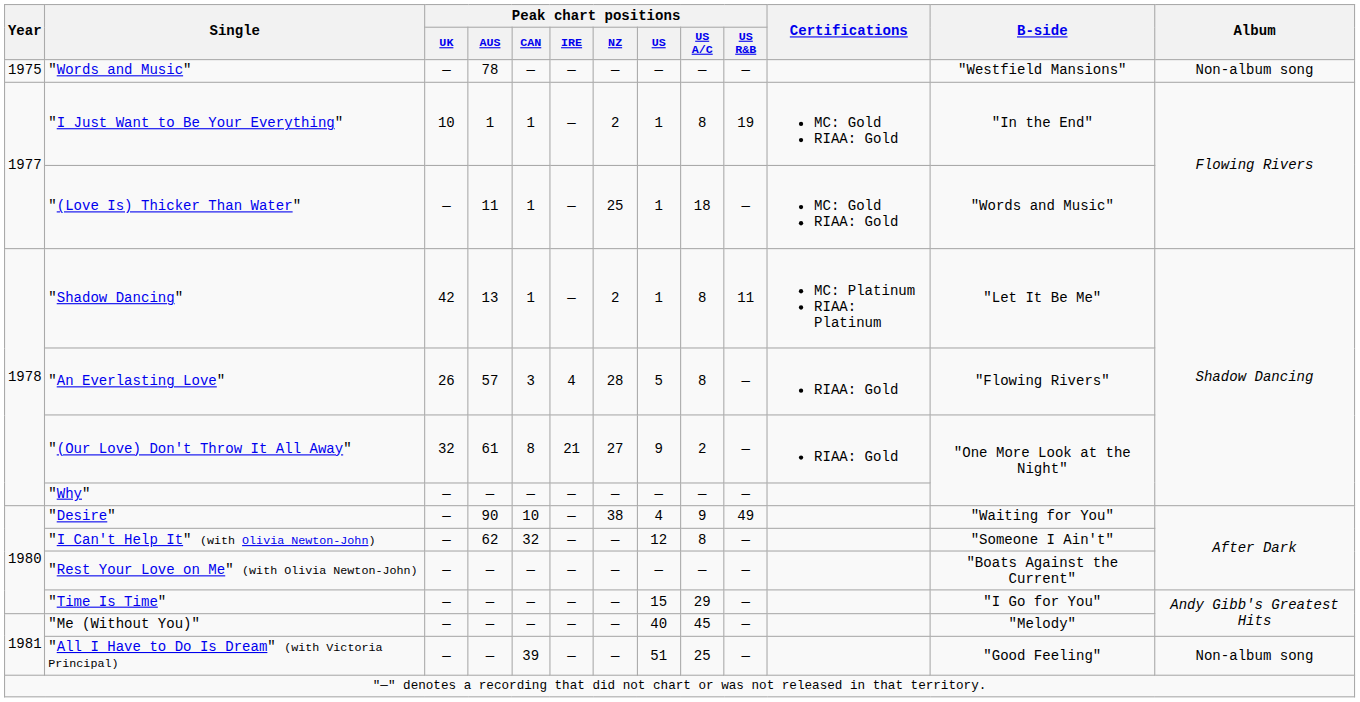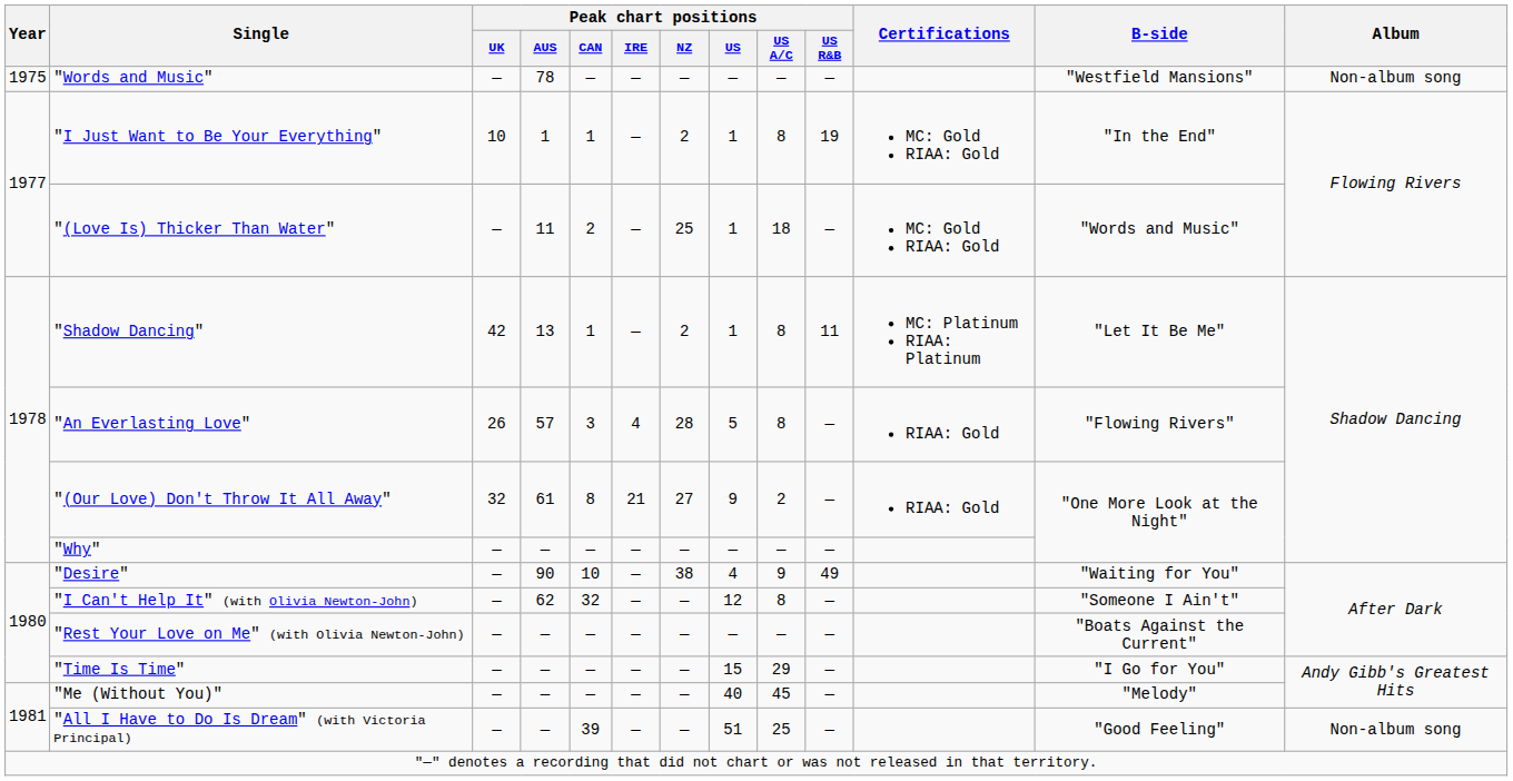 <table class="wikitable" style="text-align:center;">
 <tr>
 <th rowspan="2">Year</th>
 <th rowspan="2">Single</th>
 <th colspan="8">Peak chart positions</th>
 <th rowspan="2"><a href='#'>Certifications</a></th>
 <th rowspan="2"><a href='#'>B-side</a></th>
 <th rowspan="2">Album</th>
 </tr>
 <tr style="font-size:smaller;">
 <th width="35"><a href='#'>UK</a><br></th>
 <th width="35"><a href='#'>AUS</a><br></th>
 <th style="width:30px;"><a href='#'>CAN</a><br></th>
 <th width="35"><a href='#'>IRE</a><br></th>
 <th width="35"><a href='#'>NZ</a><br></th>
 <th width="35"><a href='#'>US</a><br></th>
 <th width="35"><a href='#'>US A/C</a><br></th>
 <th width="35"><a href='#'>US R&B</a><br></th>
 </tr>
 <tr>
 <td>1975</td>
 <td style="text-align:left;">"<a href='#'>Words and Music</a>"</td>
 <td>—</td>
 <td>78</td>
 <td>—</td>
 <td>—</td>
 <td>—</td>
 <td>—</td>
 <td>—</td>
 <td>—</td>
 <td></td>
 <td>"Westfield Mansions"</td>
 <td style="text-align:center;">Non-album song </td>
 </tr>
 <tr>
 <td rowspan="2">1977</td>
 <td style="text-align:left;">"<a href='#'>I Just Want to Be Your Everything</a>"</td>
 <td>10</td>
 <td>1</td>
 <td>1</td>
 <td>—</td>
 <td>2</td>
 <td>1</td>
 <td>8</td>
 <td>19</td>
 <td align=left><br><ul><li>MC: Gold</li><li>RIAA: Gold</li></ul></td>
 <td>"In the End"</td>
 <td style="text-align:center;" rowspan="2"><em>Flowing Rivers</em></td>
 </tr>
 <tr>
 <td style="text-align:left;">"<a href='#'>(Love Is) Thicker Than Water</a>"</td>
 <td>—</td>
 <td>11</td>
-<td>1</td>
+<td>2</td>
 <td>—</td>
 <td>25</td>
 <td>1</td>
 <td>18</td>
 <td>—</td>
 <td align=left><br><ul><li>MC: Gold</li><li>RIAA: Gold</li></ul></td>
 <td>"Words and Music"</td>
 </tr>
 <tr>
 <td rowspan="4">1978</td>
 <td style="text-align:left;">"<a href='#'>Shadow Dancing</a>"</td>
 <td>42</td>
 <td>13</td>
 <td>1</td>
 <td>—</td>
 <td>2</td>
 <td>1</td>
 <td>8</td>
 <td>11</td>
 <td align=left><br><ul><li>MC: Platinum</li><li>RIAA: Platinum</li></ul></td>
 <td>"Let It Be Me"</td>
 <td style="text-align:center;" rowspan="4"><em>Shadow Dancing</em></td>
 </tr>
 <tr>
 <td style="text-align:left;">"<a href='#'>An Everlasting Love</a>"</td>
 <td>26</td>
 <td>57</td>
 <td>3</td>
 <td>4</td>
 <td>28</td>
 <td>5</td>
 <td>8</td>
 <td>—</td>
 <td align=left><br><ul><li>RIAA: Gold</li></ul></td>
 <td>"Flowing Rivers"</td>
 </tr>
 <tr>
 <td style="text-align:left;">"<a href='#'>(Our Love) Don't Throw It All Away</a>"</td>
 <td>32</td>
 <td>61</td>
 <td>8</td>
 <td>21</td>
 <td>27</td>
 <td>9</td>
 <td>2</td>
 <td>—</td>
 <td align=left><br><ul><li>RIAA: Gold</li></ul></td>
 <td style="text-align:center;" rowspan="2">"One More Look at the Night"</td>
 </tr>
 <tr>
 <td style="text-align:left;">"<a href='#'>Why</a>"</td>
 <td>—</td>
 <td>—</td>
 <td>—</td>
 <td>—</td>
 <td>—</td>
 <td>—</td>
 <td>—</td>
 <td>—</td>
 <td></td>
 </tr>
 <tr>
 <td rowspan="4">1980</td>
 <td style="text-align:left;">"<a href='#'>Desire</a>"</td>
 <td>—</td>
 <td>90</td>
 <td>10</td>
 <td>—</td>
 <td>38</td>
 <td>4</td>
 <td>9</td>
 <td>49</td>
 <td></td>
 <td>"Waiting for You"</td>
 <td style="text-align:center;" rowspan="3"><em>After Dark</em></td>
 </tr>
 <tr>
 <td style="text-align:left;">"<a href='#'>I Can't Help It</a>" <small>(with <a href='#'>Olivia Newton-John</a>)</small></td>
 <td>—</td>
 <td>62</td>
 <td>32</td>
 <td>—</td>
 <td>—</td>
 <td>12</td>
 <td>8</td>
 <td>—</td>
 <td></td>
 <td>"Someone I Ain't"</td>
 </tr>
 <tr>
 <td style="text-align:left;">"<a href='#'>Rest Your Love on Me</a>" <small>(with Olivia Newton-John)</small></td>
 <td>—</td>
 <td>—</td>
 <td>—</td>
 <td>—</td>
 <td>—</td>
 <td>—</td>
 <td>—</td>
 <td>—</td>
 <td></td>
 <td>"Boats Against the Current"</td>
 </tr>
 <tr>
 <td style="text-align:left;">"<a href='#'>Time Is Time</a>"</td>
 <td>—</td>
 <td>—</td>
 <td>—</td>
 <td>—</td>
 <td>—</td>
 <td>15</td>
 <td>29</td>
 <td>—</td>
 <td></td>
 <td>"I Go for You"</td>
 <td style="text-align:center;" rowspan="2"><em>Andy Gibb's Greatest Hits</em></td>
 </tr>
 <tr>
 <td rowspan="2">1981</td>
 <td style="text-align:left;">"Me (Without You)"</td>
 <td>—</td>
 <td>—</td>
 <td>—</td>
 <td>—</td>
 <td>—</td>
 <td>40</td>
 <td>45</td>
 <td>—</td>
 <td></td>
 <td>"Melody"</td>
 </tr>
 <tr>
 <td style="text-align:left;">"<a href='#'>All I Have to Do Is Dream</a>" <small>(with Victoria Principal)</small></td>
 <td>—</td>
 <td>—</td>
 <td>39</td>
 <td>—</td>
 <td>—</td>
 <td>51</td>
 <td>25</td>
 <td>—</td>
 <td></td>
 <td>"Good Feeling"</td>
 <td style="text-align:center;">Non-album song</td>
 </tr>
 <tr>
 <td colspan="15" style="font-size:90%">"—" denotes a recording that did not chart or was not released in that territory.</td>
 </tr>
 </table>
